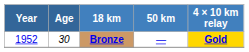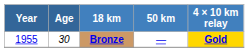 <table class="wikitable" style="font-size:95%; text-align:center; border:grey solid 1px; border-collapse:collapse; background:#ffffff;">
 <tr>
 <th style="background-color:#369; color:white; width:60px;"> Year </th>
 <th style="background-color:#369; color:white; width:40px;"> Age </th>
 <th style="background-color:#4180be; color:white; width:75px;"> 18 km </th>
 <th style="background-color:#4180be; color:white; width:75px;"> 50 km </th>
 <th style="background-color:#4180be; color:white; width:75px;"> 4 × 10 km <br> relay </th>
 </tr>
 <tr>
-<td><a href='#'>1952</a></td>
+<td><a href='#'>1955</a></td>
 <td><em>30</em></td>
 <td bgcolor="cc9966"><a href='#'><strong>Bronze</strong></a></td>
 <td><a href='#'>—</a></td>
 <td style="background:gold;"><a href='#'><strong>Gold</strong></a></td>
 </tr>
 <tr>
 </tr>
 </table>
